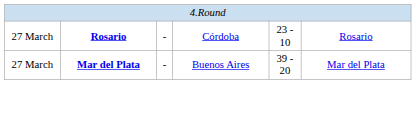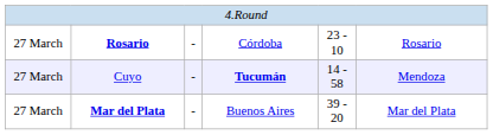 <table class="wikitable" style="text-align:center">
 <tr bgcolor="#CADFF0">
 <td style="font-size:100%"; align="center" colspan="6"><em>4.Round</em></td>
 </tr>
 <tr bgcolor=#FFFFFF>
 <td width=90>27 March</td>
 <td width=170><strong><a href='#'>Rosario</a></strong></td>
 <td width=20>-</td>
 <td width=170><a href='#'>Córdoba</a></td>
 <td width=50>23 - 10</td>
 <td width=200><a href='#'>Rosario</a></td>
 </tr>
+<tr bgcolor=#EEEEFF>
+<td width=90>27 March</td>
+<td width=170><a href='#'>Cuyo</a></td>
+<td width=20>-</td>
+<td width=170><strong><a href='#'>Tucumán</a></strong></td>
+<td width=50>14 - 58</td>
+<td width=200><a href='#'>Mendoza</a></td>
+</tr>
 <tr bgcolor=#FFFFFF>
 <td width=90>27 March</td>
 <td width=170><strong><a href='#'>Mar del Plata</a></strong></td>
 <td width=20>-</td>
 <td width=170><a href='#'>Buenos Aires</a></td>
 <td width=50>39 - 20</td>
 <td width=200><a href='#'>Mar del Plata</a></td>
 </tr>
 </table>
